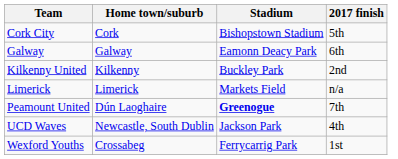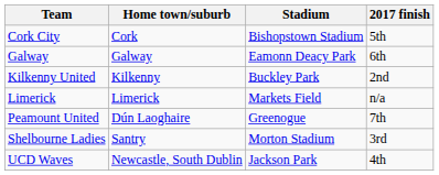 <table class="wikitable sortable">
 <tr>
 <th>Team</th>
 <th>Home town/suburb</th>
 <th>Stadium</th>
 <th>2017 finish</th>
 </tr>
 <tr>
 <td><a href='#'>Cork City</a></td>
 <td><a href='#'>Cork</a></td>
 <td><a href='#'>Bishopstown Stadium</a></td>
 <td>5th</td>
 </tr>
 <tr>
 <td><a href='#'>Galway</a></td>
 <td><a href='#'>Galway</a></td>
 <td><a href='#'>Eamonn Deacy Park</a></td>
 <td>6th</td>
 </tr>
 <tr>
 <td><a href='#'>Kilkenny United</a></td>
 <td><a href='#'>Kilkenny</a></td>
 <td><a href='#'>Buckley Park</a></td>
 <td>2nd</td>
 </tr>
 <tr>
 <td><a href='#'>Limerick</a></td>
 <td><a href='#'>Limerick</a></td>
 <td><a href='#'>Markets Field</a></td>
 <td>n/a</td>
 </tr>
 <tr>
 <td><a href='#'>Peamount United</a></td>
 <td><a href='#'>Dún Laoghaire</a></td>
-<td><strong><a href='#'>Greenogue</a></strong></td>
+<td><a href='#'>Greenogue</a></td>
 <td>7th</td>
+</tr>
+<tr>
+<td><a href='#'>Shelbourne Ladies</a></td>
+<td><a href='#'>Santry</a></td>
+<td><a href='#'>Morton Stadium</a></td>
+<td>3rd</td>
 </tr>
 <tr>
 <td><a href='#'>UCD Waves</a></td>
 <td><a href='#'>Newcastle, South Dublin</a></td>
 <td><a href='#'>Jackson Park</a></td>
 <td>4th</td>
 </tr>
-<tr>
-<td><a href='#'>Wexford Youths</a></td>
-<td><a href='#'>Crossabeg</a></td>
-<td><a href='#'>Ferrycarrig Park</a></td>
-<td>1st</td>
-</tr>
 </table>
